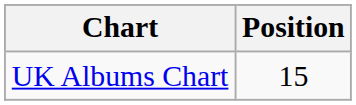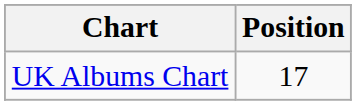 <table class="wikitable">
 <tr>
 <th>Chart</th>
 <th>Position</th>
 </tr>
 <tr>
 <td><a href='#'>UK Albums Chart</a></td>
-<td style="text-align:center;">15</td>
+<td style="text-align:center;">17</td>
 </tr>
 </table>
